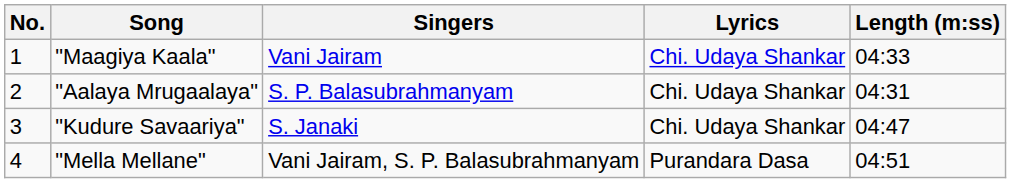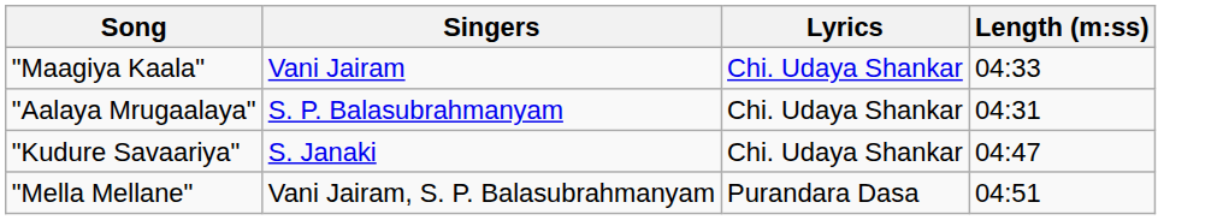 <table class="wikitable" style="font-size:95%;">
 <tr>
-<th>No.</th>
 <th>Song</th>
 <th>Singers</th>
 <th>Lyrics</th>
 <th>Length (m:ss)</th>
 </tr>
 <tr>
-<td>1</td>
 <td>"Maagiya Kaala"</td>
 <td><a href='#'>Vani Jairam</a></td>
 <td><a href='#'>Chi. Udaya Shankar</a></td>
 <td>04:33</td>
 </tr>
 <tr>
-<td>2</td>
 <td>"Aalaya Mrugaalaya"</td>
 <td><a href='#'>S. P. Balasubrahmanyam</a></td>
 <td>Chi. Udaya Shankar</td>
 <td>04:31</td>
 </tr>
 <tr>
-<td>3</td>
 <td>"Kudure Savaariya"</td>
 <td><a href='#'>S. Janaki</a></td>
 <td>Chi. Udaya Shankar</td>
 <td>04:47</td>
 </tr>
 <tr>
-<td>4</td>
 <td>"Mella Mellane"</td>
 <td>Vani Jairam, S. P. Balasubrahmanyam</td>
 <td>Purandara Dasa</td>
 <td>04:51</td>
 </tr>
 </table>
